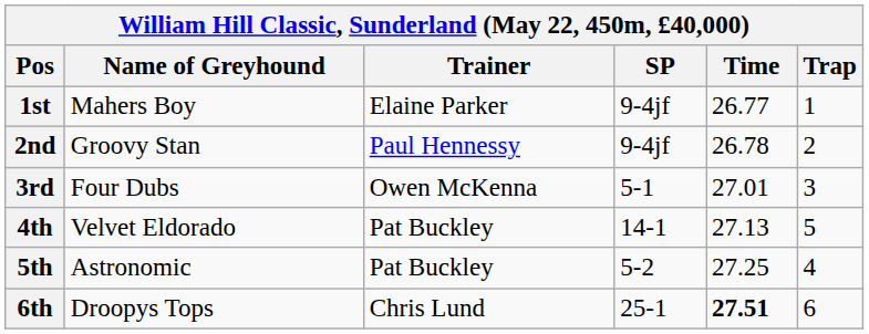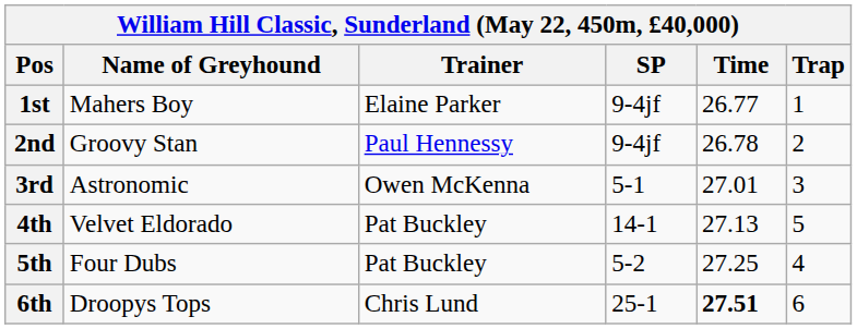 <table class="wikitable">
 <tr>
 <th colspan="6"><a href='#'>William Hill Classic</a>, <a href='#'>Sunderland</a> (May 22, 450m, £40,000)</th>
 </tr>
 <tr>
 <th width=30>Pos</th>
 <th width=180>Name of Greyhound</th>
 <th width=150>Trainer</th>
 <th width=50>SP</th>
 <th width=50>Time</th>
 <th width=30>Trap</th>
 </tr>
 <tr>
 <th>1st</th>
 <td>Mahers Boy</td>
 <td>Elaine Parker</td>
 <td>9-4jf</td>
 <td>26.77</td>
 <td>1</td>
 </tr>
 <tr>
 <th>2nd</th>
 <td>Groovy Stan</td>
 <td><a href='#'>Paul Hennessy</a></td>
 <td>9-4jf</td>
 <td>26.78</td>
 <td>2</td>
 </tr>
 <tr>
 <th>3rd</th>
-<td>Four Dubs</td>
+<td>Astronomic</td>
 <td>Owen McKenna</td>
 <td>5-1</td>
 <td>27.01</td>
 <td>3</td>
 </tr>
 <tr>
 <th>4th</th>
 <td>Velvet Eldorado</td>
 <td>Pat Buckley</td>
 <td>14-1</td>
 <td>27.13</td>
 <td>5</td>
 </tr>
 <tr>
 <th>5th</th>
-<td>Astronomic</td>
+<td>Four Dubs</td>
 <td>Pat Buckley</td>
 <td>5-2</td>
 <td>27.25</td>
 <td>4</td>
 </tr>
 <tr>
 <th>6th</th>
 <td>Droopys Tops</td>
 <td>Chris Lund</td>
 <td>25-1</td>
 <td><strong>27.51</strong></td>
 <td>6</td>
 </tr>
 </table>
